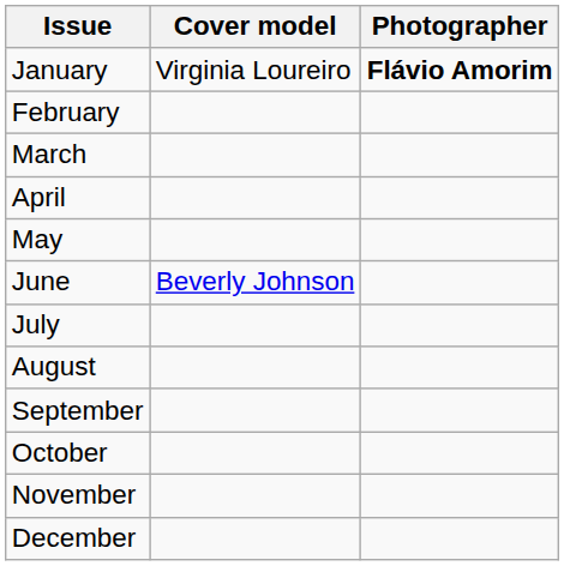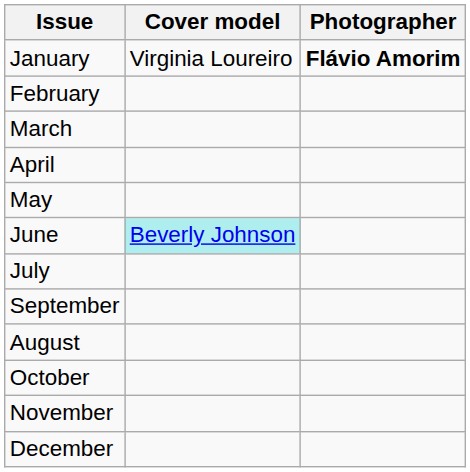 <table class="wikitable">
 <tr>
 <th>Issue</th>
 <th>Cover model</th>
 <th>Photographer</th>
 </tr>
 <tr>
 <td>January</td>
 <td>Virginia Loureiro</td>
 <td><strong>Flávio Amorim</strong></td>
 </tr>
 <tr>
 <td>February</td>
 <td></td>
 <td></td>
 </tr>
 <tr>
 <td>March</td>
 <td></td>
 <td></td>
 </tr>
 <tr>
 <td>April</td>
 <td></td>
 <td></td>
 </tr>
 <tr>
 <td>May</td>
 <td></td>
 <td></td>
 </tr>
 <tr>
 <td>June</td>
-<td><a href='#'>Beverly Johnson</a></td>
+<td style="background: paleturquoise;"><a href='#'>Beverly Johnson</a></td>
 <td></td>
 </tr>
 <tr>
 <td>July</td>
 <td></td>
 <td></td>
 </tr>
 <tr>
-<td>August</td>
+<td>September</td>
 <td></td>
 <td></td>
 </tr>
 <tr>
-<td>September</td>
+<td>August</td>
 <td></td>
 <td></td>
 </tr>
 <tr>
 <td>October</td>
 <td></td>
 <td></td>
 </tr>
 <tr>
 <td>November</td>
 <td></td>
 <td></td>
 </tr>
 <tr>
 <td>December</td>
 <td></td>
 <td></td>
 </tr>
 </table>
